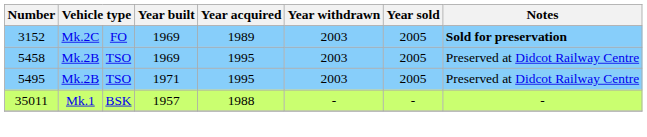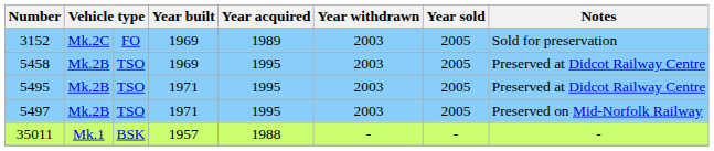 <table class="wikitable">
 <tr>
 <th>Number</th>
 <th colspan=2>Vehicle type</th>
 <th>Year built</th>
 <th>Year acquired</th>
 <th>Year withdrawn</th>
 <th>Year sold</th>
 <th align=left>Notes</th>
 </tr>
 <tr>
 <td bgcolor=87cefa align=center>3152</td>
 <td bgcolor=87cefa align=center><a href='#'>Mk.2C</a></td>
 <td bgcolor=87cefa align=center><a href='#'>FO</a></td>
 <td bgcolor=87cefa align=center>1969</td>
 <td bgcolor=87cefa align=center>1989</td>
 <td bgcolor=87cefa align=center>2003</td>
 <td bgcolor=87cefa align=center>2005</td>
-<td bgcolor=87cefa><strong>Sold for preservation</strong></td>
+<td bgcolor=87cefa>Sold for preservation</td>
 </tr>
 <tr>
 <td bgcolor=87cefa align=center>5458</td>
 <td bgcolor=87cefa align=center><a href='#'>Mk.2B</a></td>
 <td bgcolor=87cefa align=center><a href='#'>TSO</a></td>
 <td bgcolor=87cefa align=center>1969</td>
 <td bgcolor=87cefa align=center>1995</td>
 <td bgcolor=87cefa align=center>2003</td>
 <td bgcolor=87cefa align=center>2005</td>
 <td bgcolor=87cefa>Preserved at <a href='#'>Didcot Railway Centre</a></td>
 </tr>
 <tr>
 <td bgcolor=87cefa align=center>5495</td>
 <td bgcolor=87cefa align=center><a href='#'>Mk.2B</a></td>
 <td bgcolor=87cefa align=center><a href='#'>TSO</a></td>
 <td bgcolor=87cefa align=center>1971</td>
 <td bgcolor=87cefa align=center>1995</td>
 <td bgcolor=87cefa align=center>2003</td>
 <td bgcolor=87cefa align=center>2005</td>
 <td bgcolor=87cefa>Preserved at <a href='#'>Didcot Railway Centre</a></td>
 </tr>
 <tr>
+<td bgcolor=87cefa align=center>5497</td>
+<td bgcolor=87cefa align=center><a href='#'>Mk.2B</a></td>
+<td bgcolor=87cefa align=center><a href='#'>TSO</a></td>
+<td bgcolor=87cefa align=center>1971</td>
+<td bgcolor=87cefa align=center>1995</td>
+<td bgcolor=87cefa align=center>2003</td>
+<td bgcolor=87cefa align=center>2005</td>
+<td bgcolor=87cefa>Preserved on <a href='#'>Mid-Norfolk Railway</a></td>
+</tr>
+<tr>
 <td bgcolor=CAFF70 align=center>35011</td>
 <td bgcolor=CAFF70 align=center><a href='#'>Mk.1</a></td>
 <td bgcolor=CAFF70 align=center><a href='#'>BSK</a></td>
 <td bgcolor=CAFF70 align=center>1957</td>
 <td bgcolor=CAFF70 align=center>1988</td>
 <td bgcolor=CAFF70 align=center>-</td>
 <td bgcolor=CAFF70 align=center>-</td>
 <td bgcolor=CAFF70 align=center>-</td>
 </tr>
 <tr>
 </tr>
 </table>
